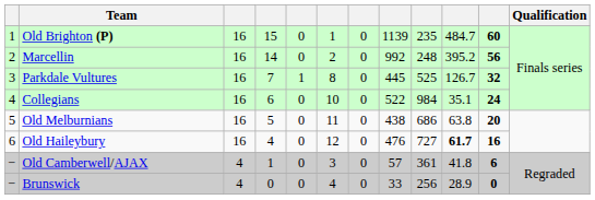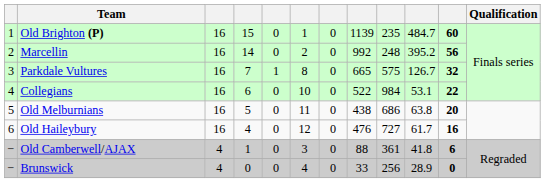 <table class="wikitable" style="text-align:center; margin-bottom:0">
 <tr>
 <th style="width:10px"></th>
 <th style="width:35%;">Team</th>
 <th style="width:30px;"></th>
 <th style="width:30px;"></th>
 <th style="width:30px;"></th>
 <th style="width:30px;"></th>
 <th style="width:30px;"></th>
 <th style="width:30px;"></th>
 <th style="width:30px;"></th>
 <th style="width:30px;"></th>
 <th style="width:30px;"></th>
 <th>Qualification</th>
 </tr>
 <tr style="background:#ccffcc;">
 <td>1</td>
 <td style="text-align:left;"><a href='#'>Old Brighton</a> <strong>(P)</strong></td>
 <td>16</td>
 <td>15</td>
 <td>0</td>
 <td>1</td>
 <td>0</td>
 <td>1139</td>
 <td>235</td>
 <td>484.7</td>
 <td><strong>60</strong></td>
 <td rowspan=4>Finals series</td>
 </tr>
 <tr style="background:#ccffcc;">
 <td>2</td>
 <td style="text-align:left;"><a href='#'>Marcellin</a></td>
 <td>16</td>
 <td>14</td>
 <td>0</td>
 <td>2</td>
 <td>0</td>
 <td>992</td>
 <td>248</td>
 <td>395.2</td>
 <td><strong>56</strong></td>
 </tr>
 <tr style="background:#ccffcc;">
 <td>3</td>
 <td style="text-align:left;"><a href='#'>Parkdale Vultures</a></td>
 <td>16</td>
 <td>7</td>
 <td>1</td>
 <td>8</td>
 <td>0</td>
-<td>445</td>
-<td>525</td>
+<td>665</td>
+<td>575</td>
 <td>126.7</td>
 <td><strong>32</strong></td>
 </tr>
 <tr style="background:#ccffcc;">
 <td>4</td>
 <td style="text-align:left;"><a href='#'>Collegians</a></td>
 <td>16</td>
 <td>6</td>
 <td>0</td>
 <td>10</td>
 <td>0</td>
 <td>522</td>
 <td>984</td>
-<td>35.1</td>
-<td><strong>24</strong></td>
+<td>53.1</td>
+<td><strong>22</strong></td>
 </tr>
 <tr>
 <td>5</td>
 <td style="text-align:left;"><a href='#'>Old Melburnians</a></td>
 <td>16</td>
 <td>5</td>
 <td>0</td>
 <td>11</td>
 <td>0</td>
 <td>438</td>
 <td>686</td>
 <td>63.8</td>
 <td><strong>20</strong></td>
 </tr>
 <tr>
 <td>6</td>
 <td style="text-align:left;"><a href='#'>Old Haileybury</a></td>
 <td>16</td>
 <td>4</td>
 <td>0</td>
 <td>12</td>
 <td>0</td>
 <td>476</td>
 <td>727</td>
-<td><strong>61.7</strong></td>
+<td>61.7</td>
 <td><strong>16</strong></td>
 </tr>
 <tr style="background:#CCCCCC;">
 <td>−</td>
 <td style="text-align:left;"><a href='#'>Old Camberwell</a>/<a href='#'>AJAX</a></td>
 <td>4</td>
 <td>1</td>
 <td>0</td>
 <td>3</td>
 <td>0</td>
-<td>57</td>
+<td>88</td>
 <td>361</td>
 <td>41.8</td>
 <td><strong>6</strong></td>
 <td rowspan=2>Regraded</td>
 </tr>
 <tr style="background:#CCCCCC;">
 <td>−</td>
 <td style="text-align:left;"><a href='#'>Brunswick</a></td>
 <td>4</td>
 <td>0</td>
 <td>0</td>
 <td>4</td>
 <td>0</td>
 <td>33</td>
 <td>256</td>
 <td>28.9</td>
 <td><strong>0</strong></td>
 </tr>
 </table>
